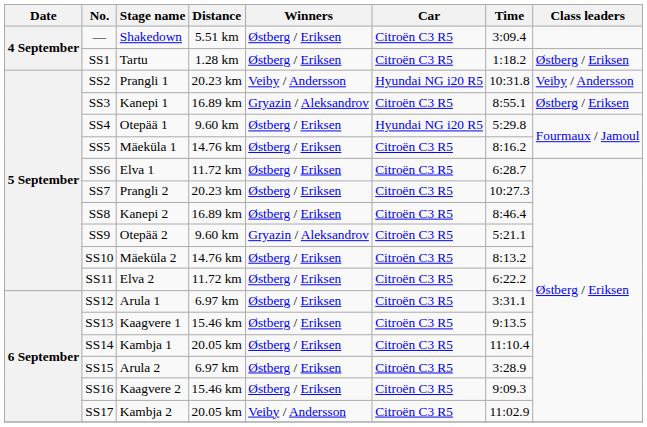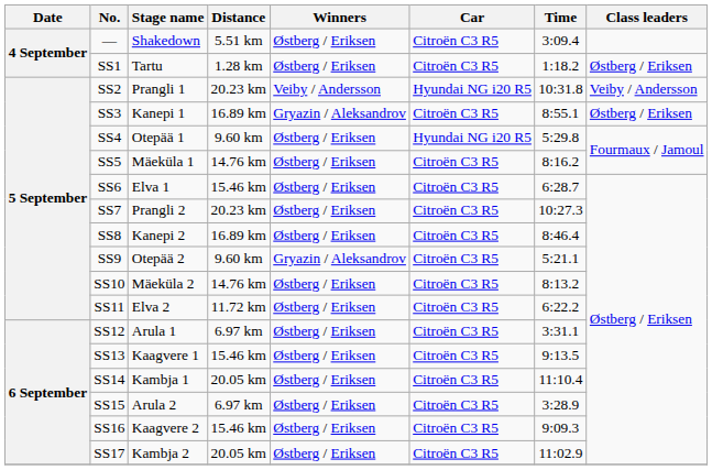 <table class="wikitable" style="font-size: 85%;">
 <tr>
 <th>Date</th>
 <th>No.</th>
 <th>Stage name</th>
 <th>Distance</th>
 <th>Winners</th>
 <th>Car</th>
 <th>Time</th>
 <th nowrap>Class leaders</th>
 </tr>
 <tr>
 <th rowspan="2">4 September</th>
 <td align="center">—</td>
 <td><a href='#'>Shakedown</a></td>
 <td align="center">5.51 km</td>
 <td><a href='#'>Østberg</a> / <a href='#'>Eriksen</a></td>
 <td><a href='#'>Citroën C3 R5</a></td>
 <td align="center">3:09.4</td>
 <td></td>
 </tr>
 <tr>
 <td align="center">SS1</td>
 <td>Tartu</td>
 <td align="center">1.28 km</td>
 <td><a href='#'>Østberg</a> / <a href='#'>Eriksen</a></td>
 <td><a href='#'>Citroën C3 R5</a></td>
 <td align="center">1:18.2</td>
 <td><a href='#'>Østberg</a> / <a href='#'>Eriksen</a></td>
 </tr>
 <tr>
 <th rowspan="10">5 September</th>
 <td align="center">SS2</td>
 <td>Prangli 1</td>
 <td align="center">20.23 km</td>
 <td><a href='#'>Veiby</a> / <a href='#'>Andersson</a></td>
 <td><a href='#'>Hyundai NG i20 R5</a></td>
 <td align="center">10:31.8</td>
 <td><a href='#'>Veiby</a> / <a href='#'>Andersson</a></td>
 </tr>
 <tr>
 <td align="center">SS3</td>
 <td>Kanepi 1</td>
 <td align="center">16.89 km</td>
 <td><a href='#'>Gryazin</a> / <a href='#'>Aleksandrov</a></td>
 <td><a href='#'>Citroën C3 R5</a></td>
 <td align="center">8:55.1</td>
 <td><a href='#'>Østberg</a> / <a href='#'>Eriksen</a></td>
 </tr>
 <tr>
 <td align="center">SS4</td>
 <td>Otepää 1</td>
 <td align="center">9.60 km</td>
 <td><a href='#'>Østberg</a> / <a href='#'>Eriksen</a></td>
 <td><a href='#'>Hyundai NG i20 R5</a></td>
 <td align="center">5:29.8</td>
 <td rowspan="2"><a href='#'>Fourmaux</a> / <a href='#'>Jamoul</a></td>
 </tr>
 <tr>
 <td align="center">SS5</td>
 <td>Mäeküla 1</td>
 <td align="center">14.76 km</td>
 <td><a href='#'>Østberg</a> / <a href='#'>Eriksen</a></td>
 <td><a href='#'>Citroën C3 R5</a></td>
 <td align="center">8:16.2</td>
 </tr>
 <tr>
 <td align="center">SS6</td>
 <td>Elva 1</td>
-<td align="center">11.72 km</td>
+<td align="center">15.46 km</td>
 <td><a href='#'>Østberg</a> / <a href='#'>Eriksen</a></td>
 <td><a href='#'>Citroën C3 R5</a></td>
 <td align="center">6:28.7</td>
 <td rowspan="12"><a href='#'>Østberg</a> / <a href='#'>Eriksen</a></td>
 </tr>
 <tr>
 <td align="center">SS7</td>
 <td>Prangli 2</td>
 <td align="center">20.23 km</td>
 <td><a href='#'>Østberg</a> / <a href='#'>Eriksen</a></td>
 <td><a href='#'>Citroën C3 R5</a></td>
 <td align="center">10:27.3</td>
 </tr>
 <tr>
 <td align="center">SS8</td>
 <td>Kanepi 2</td>
 <td align="center">16.89 km</td>
 <td><a href='#'>Østberg</a> / <a href='#'>Eriksen</a></td>
 <td><a href='#'>Citroën C3 R5</a></td>
 <td align="center">8:46.4</td>
 </tr>
 <tr>
 <td align="center">SS9</td>
 <td>Otepää 2</td>
 <td align="center">9.60 km</td>
 <td><a href='#'>Gryazin</a> / <a href='#'>Aleksandrov</a></td>
 <td><a href='#'>Citroën C3 R5</a></td>
 <td align="center">5:21.1</td>
 </tr>
 <tr>
 <td align="center">SS10</td>
 <td>Mäeküla 2</td>
 <td align="center">14.76 km</td>
 <td><a href='#'>Østberg</a> / <a href='#'>Eriksen</a></td>
 <td><a href='#'>Citroën C3 R5</a></td>
 <td align="center">8:13.2</td>
 </tr>
 <tr>
 <td align="center">SS11</td>
 <td>Elva 2</td>
 <td align="center">11.72 km</td>
 <td><a href='#'>Østberg</a> / <a href='#'>Eriksen</a></td>
 <td><a href='#'>Citroën C3 R5</a></td>
 <td align="center">6:22.2</td>
 </tr>
 <tr>
 <th rowspan="6">6 September</th>
 <td align="center">SS12</td>
 <td>Arula 1</td>
 <td align="center">6.97 km</td>
 <td><a href='#'>Østberg</a> / <a href='#'>Eriksen</a></td>
 <td><a href='#'>Citroën C3 R5</a></td>
 <td align="center">3:31.1</td>
 </tr>
 <tr>
 <td align="center">SS13</td>
 <td>Kaagvere 1</td>
 <td align="center">15.46 km</td>
 <td><a href='#'>Østberg</a> / <a href='#'>Eriksen</a></td>
 <td><a href='#'>Citroën C3 R5</a></td>
 <td align="center">9:13.5</td>
 </tr>
 <tr>
 <td align="center">SS14</td>
 <td>Kambja 1</td>
 <td align="center">20.05 km</td>
 <td><a href='#'>Østberg</a> / <a href='#'>Eriksen</a></td>
 <td><a href='#'>Citroën C3 R5</a></td>
 <td align="center">11:10.4</td>
 </tr>
 <tr>
 <td align="center">SS15</td>
 <td>Arula 2</td>
 <td align="center">6.97 km</td>
 <td><a href='#'>Østberg</a> / <a href='#'>Eriksen</a></td>
 <td><a href='#'>Citroën C3 R5</a></td>
 <td align="center">3:28.9</td>
 </tr>
 <tr>
 <td align="center">SS16</td>
 <td>Kaagvere 2</td>
 <td align="center">15.46 km</td>
 <td><a href='#'>Østberg</a> / <a href='#'>Eriksen</a></td>
 <td><a href='#'>Citroën C3 R5</a></td>
 <td align="center">9:09.3</td>
 </tr>
 <tr>
 <td align="center">SS17</td>
 <td>Kambja 2</td>
 <td align="center">20.05 km</td>
-<td><a href='#'>Veiby</a> / <a href='#'>Andersson</a></td>
+<td><a href='#'>Østberg</a> / <a href='#'>Eriksen</a></td>
 <td><a href='#'>Citroën C3 R5</a></td>
 <td align="center">11:02.9</td>
 </tr>
 <tr>
 </tr>
 </table>
